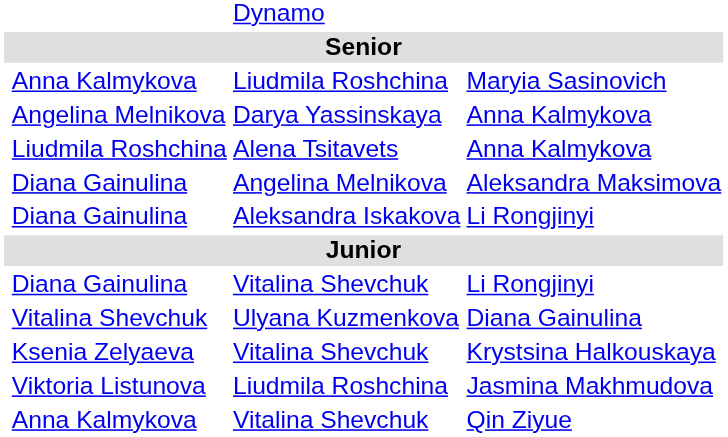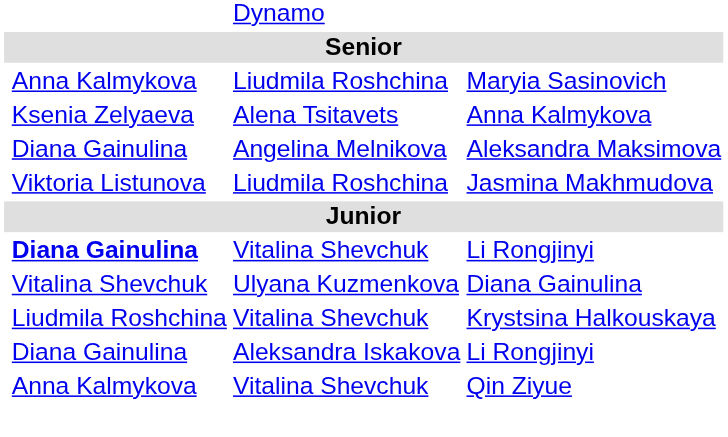 <table>
 <tr>
 <th scope=row style="text-align:left"></th>
 <td><br></td>
 <td> <a href='#'>Dynamo</a><br></td>
 <td><br></td>
 </tr>
 <tr style="background:#dfdfdf;">
 <td colspan="4" style="text-align:center;"><strong>Senior</strong></td>
 </tr>
 <tr>
 <th scope=row style="text-align:left"></th>
 <td> <a href='#'>Anna Kalmykova</a></td>
 <td> <a href='#'>Liudmila Roshchina</a></td>
 <td> <a href='#'>Maryia Sasinovich</a></td>
 </tr>
 <tr>
 <th scope=row style="text-align:left"></th>
-<td> <a href='#'>Angelina Melnikova</a></td>
-<td> <a href='#'>Darya Yassinskaya</a></td>
-<td> <a href='#'>Anna Kalmykova</a></td>
-</tr>
-<tr>
-<th scope=row style="text-align:left"></th>
-<td> <a href='#'>Liudmila Roshchina</a></td>
+<td> <a href='#'>Ksenia Zelyaeva</a></td>
 <td> <a href='#'>Alena Tsitavets</a></td>
 <td> <a href='#'>Anna Kalmykova</a></td>
 </tr>
 <tr>
 <th scope=row style="text-align:left"></th>
 <td> <a href='#'>Diana Gainulina</a></td>
 <td> <a href='#'>Angelina Melnikova</a></td>
 <td> <a href='#'>Aleksandra Maksimova</a></td>
 </tr>
 <tr>
 <th scope=row style="text-align:left"></th>
-<td> <a href='#'>Diana Gainulina</a></td>
-<td> <a href='#'>Aleksandra Iskakova</a></td>
-<td> <a href='#'>Li Rongjinyi</a></td>
+<td> <a href='#'>Viktoria Listunova</a></td>
+<td> <a href='#'>Liudmila Roshchina</a></td>
+<td> <a href='#'>Jasmina Makhmudova</a></td>
 </tr>
 <tr style="background:#dfdfdf;">
 <td colspan="4" style="text-align:center;"><strong>Junior</strong></td>
 </tr>
 <tr>
 <th scope=row style="text-align:left"></th>
-<td> <a href='#'>Diana Gainulina</a></td>
+<td><strong> <a href='#'>Diana Gainulina</a></strong></td>
 <td> <a href='#'>Vitalina Shevchuk</a></td>
 <td> <a href='#'>Li Rongjinyi</a></td>
 </tr>
 <tr>
 <th scope=row style="text-align:left"></th>
 <td> <a href='#'>Vitalina Shevchuk</a></td>
 <td> <a href='#'>Ulyana Kuzmenkova</a></td>
 <td> <a href='#'>Diana Gainulina</a></td>
 </tr>
 <tr>
 <th scope=row style="text-align:left"></th>
-<td> <a href='#'>Ksenia Zelyaeva</a></td>
+<td> <a href='#'>Liudmila Roshchina</a></td>
 <td> <a href='#'>Vitalina Shevchuk</a></td>
 <td> <a href='#'>Krystsina Halkouskaya</a></td>
 </tr>
 <tr>
 <th scope=row style="text-align:left"></th>
-<td> <a href='#'>Viktoria Listunova</a></td>
-<td> <a href='#'>Liudmila Roshchina</a></td>
-<td> <a href='#'>Jasmina Makhmudova</a></td>
+<td> <a href='#'>Diana Gainulina</a></td>
+<td> <a href='#'>Aleksandra Iskakova</a></td>
+<td> <a href='#'>Li Rongjinyi</a></td>
 </tr>
 <tr>
 <th scope=row style="text-align:left"></th>
 <td> <a href='#'>Anna Kalmykova</a></td>
 <td> <a href='#'>Vitalina Shevchuk</a></td>
 <td> <a href='#'>Qin Ziyue</a></td>
 </tr>
 </table>
